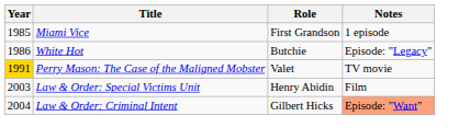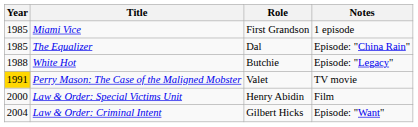 <table class="wikitable sortable">
 <tr>
 <th>Year</th>
 <th>Title</th>
 <th>Role</th>
 <th>Notes</th>
 </tr>
 <tr>
 <td>1985</td>
 <td><em><a href='#'>Miami Vice</a></em></td>
 <td>First Grandson</td>
 <td>1 episode</td>
 </tr>
 <tr>
-<td>1986</td>
+<td>1985</td>
+<td><em><a href='#'>The Equalizer</a></em></td>
+<td>Dal</td>
+<td>Episode: "<a href='#'>China Rain</a>"</td>
+</tr>
+<tr>
+<td>1988</td>
 <td><em><a href='#'>White Hot</a></em></td>
 <td>Butchie</td>
 <td>Episode: "<a href='#'>Legacy</a>"</td>
 </tr>
 <tr>
 <td style="background: gold;">1991</td>
 <td><em><a href='#'>Perry Mason: The Case of the Maligned Mobster</a></em></td>
 <td>Valet</td>
 <td>TV movie</td>
 </tr>
 <tr>
-<td>2003</td>
+<td>2000</td>
 <td><em><a href='#'>Law & Order: Special Victims Unit</a></em></td>
 <td>Henry Abidin</td>
 <td>Film</td>
 </tr>
 <tr>
 <td>2004</td>
 <td><em><a href='#'>Law & Order: Criminal Intent</a></em></td>
 <td>Gilbert Hicks</td>
-<td style="background: lightsalmon;">Episode: "<a href='#'>Want</a>"</td>
+<td>Episode: "<a href='#'>Want</a>"</td>
 </tr>
 </table>
